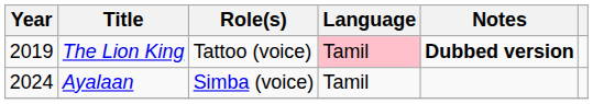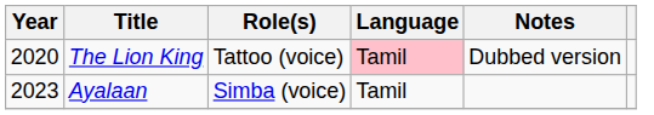 <table class="wikitable sortable">
 <tr>
 <th>Year</th>
 <th>Title</th>
 <th>Role(s)</th>
 <th>Language</th>
 <th class="unsortable">Notes</th>
 <th class="unsortable"></th>
 </tr>
 <tr>
-<td>2019</td>
+<td>2020</td>
 <td><em><a href='#'>The Lion King</a></em></td>
 <td>Tattoo (voice)</td>
 <td style="background: pink;">Tamil</td>
-<td><strong>Dubbed version</strong></td>
+<td>Dubbed version</td>
 <td></td>
 </tr>
 <tr>
-<td>2024</td>
+<td>2023</td>
 <td><em><a href='#'>Ayalaan</a></em></td>
 <td><a href='#'>Simba</a> (voice)</td>
 <td>Tamil</td>
 <td></td>
 <td></td>
 </tr>
 <tr>
 </tr>
 </table>
